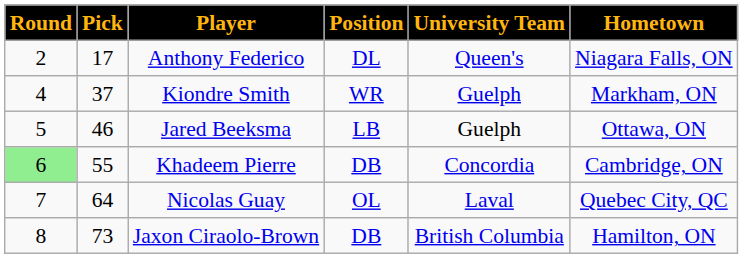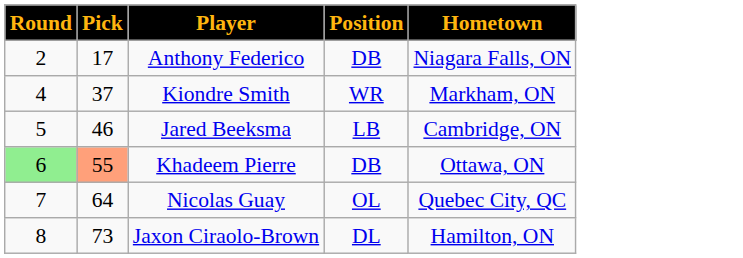 <table class="wikitable" style="font-size: 95%;">
 <tr>
 <th style="background:black;color:#FFB60F;">Round</th>
 <th style="background:black;color:#FFB60F;">Pick</th>
 <th style="background:black;color:#FFB60F;">Player</th>
 <th style="background:black;color:#FFB60F;">Position</th>
-<th style="background:black;color:#FFB60F;">University Team</th>
 <th style="background:black;color:#FFB60F;">Hometown</th>
 </tr>
 <tr align="center">
 <td align=center>2</td>
 <td>17</td>
 <td><a href='#'>Anthony Federico</a></td>
-<td><a href='#'>DL</a></td>
-<td><a href='#'>Queen's</a></td>
+<td><a href='#'>DB</a></td>
 <td><a href='#'>Niagara Falls, ON</a></td>
 </tr>
 <tr align="center">
 <td align=center>4</td>
 <td>37</td>
 <td><a href='#'>Kiondre Smith</a></td>
 <td><a href='#'>WR</a></td>
-<td><a href='#'>Guelph</a></td>
 <td><a href='#'>Markham, ON</a></td>
 </tr>
 <tr align="center">
 <td align=center>5</td>
 <td>46</td>
 <td><a href='#'>Jared Beeksma</a></td>
 <td><a href='#'>LB</a></td>
-<td>Guelph</td>
-<td><a href='#'>Ottawa, ON</a></td>
+<td><a href='#'>Cambridge, ON</a></td>
 </tr>
 <tr align="center">
 <td align=center style="background: lightgreen;">6</td>
-<td>55</td>
+<td style="background: lightsalmon;">55</td>
 <td><a href='#'>Khadeem Pierre</a></td>
 <td><a href='#'>DB</a></td>
-<td><a href='#'>Concordia</a></td>
-<td><a href='#'>Cambridge, ON</a></td>
+<td><a href='#'>Ottawa, ON</a></td>
 </tr>
 <tr align="center">
 <td align=center>7</td>
 <td>64</td>
 <td><a href='#'>Nicolas Guay</a></td>
 <td><a href='#'>OL</a></td>
-<td><a href='#'>Laval</a></td>
 <td><a href='#'>Quebec City, QC</a></td>
 </tr>
 <tr align="center">
 <td align=center>8</td>
 <td>73</td>
 <td><a href='#'>Jaxon Ciraolo-Brown</a></td>
-<td><a href='#'>DB</a></td>
-<td><a href='#'>British Columbia</a></td>
+<td><a href='#'>DL</a></td>
 <td><a href='#'>Hamilton, ON</a></td>
 </tr>
 </table>
